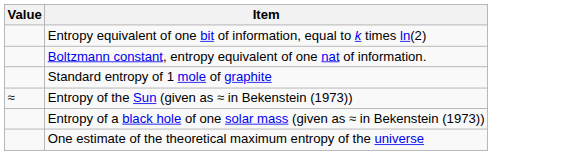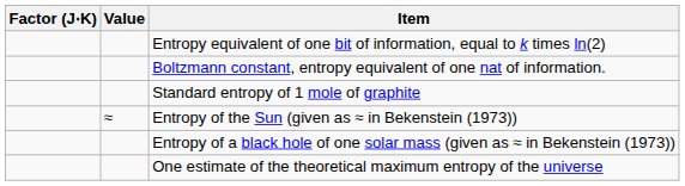 <table class="wikitable">
 <tr>
+<th>Factor (J⋅K)</th>
 <th>Value</th>
 <th>Item</th>
 </tr>
 <tr>
 <td></td>
+<td></td>
 <td>Entropy equivalent of one <a href='#'>bit</a> of information, equal to <em><a href='#'>k</a></em> times <a href='#'>ln</a>(2)</td>
 </tr>
 <tr>
+<td></td>
 <td></td>
 <td><a href='#'>Boltzmann constant</a>, entropy equivalent of one <a href='#'>nat</a> of information.</td>
 </tr>
 <tr>
 <td></td>
+<td></td>
 <td>Standard entropy of 1 <a href='#'>mole</a> of <a href='#'>graphite</a></td>
 </tr>
 <tr>
+<td></td>
 <td>≈ </td>
 <td>Entropy of the <a href='#'>Sun</a> (given as ≈  in Bekenstein (1973))</td>
 </tr>
 <tr>
 <td></td>
+<td></td>
 <td>Entropy of a <a href='#'>black hole</a> of one <a href='#'>solar mass</a> (given as ≈  in Bekenstein (1973))</td>
 </tr>
 <tr>
 <td></td>
+<td></td>
 <td>One estimate of the theoretical maximum entropy of the <a href='#'>universe</a></td>
 </tr>
 </table>
